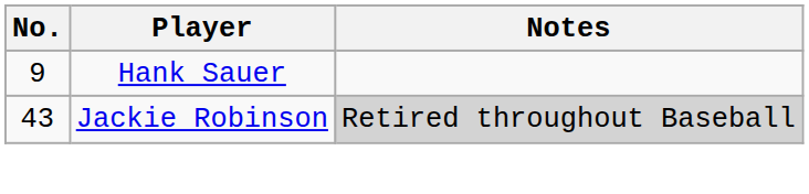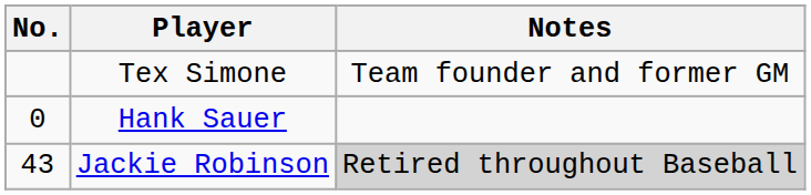 <table class="wikitable" style="text-align:center">
 <tr>
 <th>No.</th>
 <th>Player</th>
 <th>Notes</th>
 </tr>
 <tr>
-<td>9</td>
+<td></td>
+<td>Tex Simone</td>
+<td>Team founder and former GM</td>
+</tr>
+<tr>
+<td>0</td>
 <td><a href='#'>Hank Sauer</a></td>
 <td></td>
 </tr>
 <tr>
 <td>43</td>
 <td><a href='#'>Jackie Robinson</a></td>
 <td style="background: lightgrey;">Retired throughout Baseball</td>
 </tr>
 </table>
